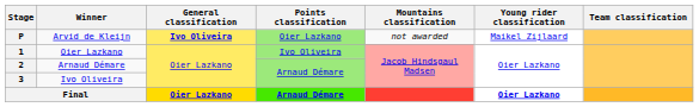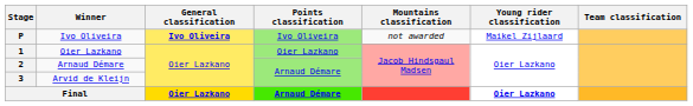 <table class="wikitable" style="text-align: center; font-size:smaller;">
 <tr style="background:#efefef;">
 <th style="width:2%;">Stage</th>
 <th style="width:14%;">Winner</th>
 <th style="width:14%;">General classification<br></th>
 <th style="width:14%;">Points classification<br></th>
 <th style="width:14%;">Mountains classification<br></th>
 <th style="width:14%;">Young rider classification<br></th>
 <th style="width:14%;">Team classification</th>
 </tr>
 <tr>
 <th>P</th>
-<td><a href='#'>Arvid de Kleijn</a></td>
+<td><a href='#'>Ivo Oliveira</a></td>
 <td style="background:#FFEB64;"><strong><a href='#'>Ivo Oliveira</a></strong></td>
-<td style="background:#9CE97B;"><a href='#'>Oier Lazkano</a></td>
+<td style="background:#9CE97B;"><a href='#'>Ivo Oliveira</a></td>
 <td><em>not awarded</em></td>
 <td style="background:white;"><a href='#'>Maikel Zijlaard</a></td>
 <td style="background:#FFCD5F;"></td>
 </tr>
 <tr>
 <th>1</th>
 <td><a href='#'>Oier Lazkano</a></td>
 <td style="background:#FFEB64;" rowspan=3><a href='#'>Oier Lazkano</a></td>
-<td style="background:#9CE97B;"><a href='#'>Ivo Oliveira</a></td>
+<td style="background:#9CE97B;"><a href='#'>Oier Lazkano</a></td>
 <td style="background:#FFA8A4;" rowspan=3><a href='#'>Jacob Hindsgaul Madsen</a></td>
 <td style="background:white;" rowspan=3><a href='#'>Oier Lazkano</a></td>
 <td style="background:#FFCD5F;" rowspan=3></td>
 </tr>
 <tr>
 <th>2</th>
 <td><a href='#'>Arnaud Démare</a></td>
 <td style="background:#9CE97B;" rowspan=2><a href='#'>Arnaud Démare</a></td>
 </tr>
 <tr>
 <th>3</th>
-<td><a href='#'>Ivo Oliveira</a></td>
+<td><a href='#'>Arvid de Kleijn</a></td>
 </tr>
 <tr>
 <th colspan="2">Final</th>
 <th style="background:#FFDB00;"><a href='#'>Oier Lazkano</a></th>
 <th style="background:#46E800;"><a href='#'>Arnaud Démare</a></th>
 <th style="background:#FF3E33;"></th>
 <th style="background:white;"><a href='#'>Oier Lazkano</a></th>
 <th style="background:#FFB927;"></th>
 </tr>
 </table>
